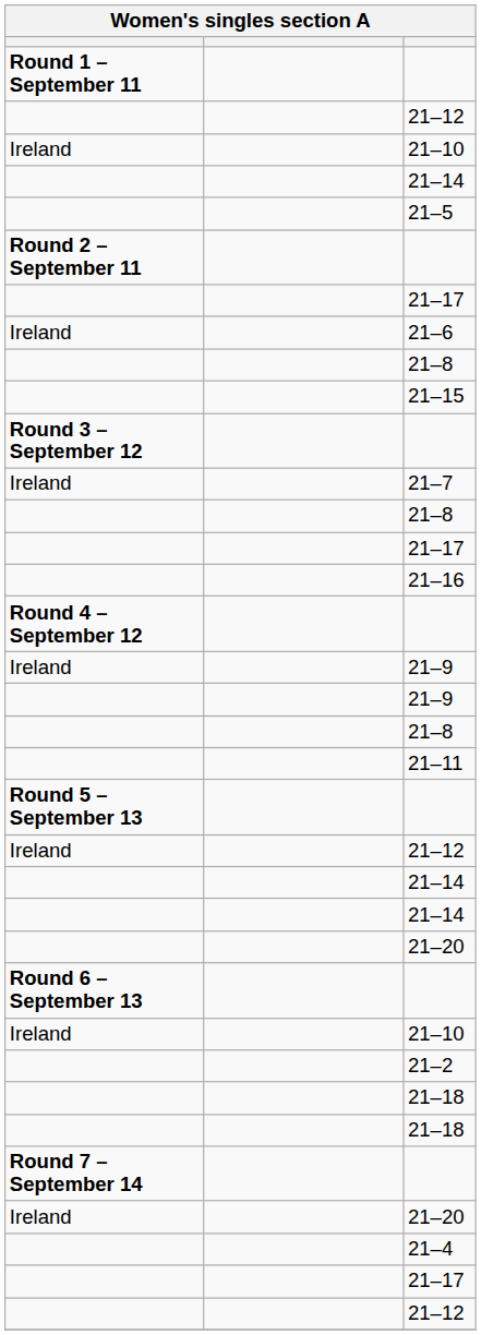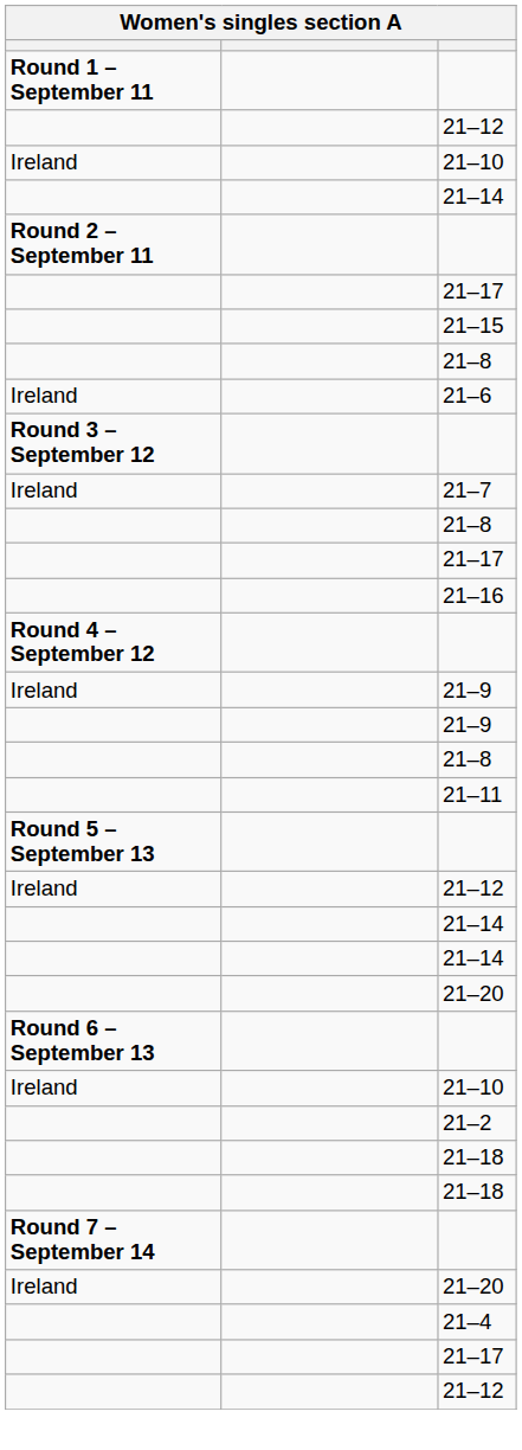 <table class="wikitable">
 <tr>
 <th colspan="3">Women's singles section A</th>
 </tr>
 <tr>
 <th width=150></th>
 <th width=150></th>
 <th width=50></th>
 </tr>
 <tr>
 <td><strong>Round 1 – September 11</strong></td>
 <td></td>
 <td></td>
 </tr>
 <tr>
 <td></td>
 <td></td>
 <td>21–12</td>
 </tr>
 <tr>
 <td> Ireland</td>
 <td></td>
 <td>21–10</td>
 </tr>
 <tr>
 <td></td>
 <td></td>
 <td>21–14</td>
 </tr>
 <tr>
-<td></td>
-<td></td>
-<td>21–5</td>
-</tr>
-<tr>
 <td><strong>Round 2 – September 11</strong></td>
 <td></td>
 <td></td>
 </tr>
 <tr>
 <td></td>
 <td></td>
 <td>21–17</td>
 </tr>
 <tr>
-<td> Ireland</td>
 <td></td>
-<td>21–6</td>
+<td></td>
+<td>21–15</td>
 </tr>
 <tr>
 <td></td>
 <td></td>
 <td>21–8</td>
 </tr>
 <tr>
+<td> Ireland</td>
 <td></td>
-<td></td>
-<td>21–15</td>
+<td>21–6</td>
 </tr>
 <tr>
 <td><strong>Round 3 – September 12</strong></td>
 <td></td>
 <td></td>
 </tr>
 <tr>
 <td> Ireland</td>
 <td></td>
 <td>21–7</td>
 </tr>
 <tr>
 <td></td>
 <td></td>
 <td>21–8</td>
 </tr>
 <tr>
 <td></td>
 <td></td>
 <td>21–17</td>
 </tr>
 <tr>
 <td></td>
 <td></td>
 <td>21–16</td>
 </tr>
 <tr>
 <td><strong>Round 4 – September 12</strong></td>
 <td></td>
 <td></td>
 </tr>
 <tr>
 <td> Ireland</td>
 <td></td>
 <td>21–9</td>
 </tr>
 <tr>
 <td></td>
 <td></td>
 <td>21–9</td>
 </tr>
 <tr>
 <td></td>
 <td></td>
 <td>21–8</td>
 </tr>
 <tr>
 <td></td>
 <td></td>
 <td>21–11</td>
 </tr>
 <tr>
 <td><strong>Round 5 – September 13</strong></td>
 <td></td>
 <td></td>
 </tr>
 <tr>
 <td> Ireland</td>
 <td></td>
 <td>21–12</td>
 </tr>
 <tr>
 <td></td>
 <td></td>
 <td>21–14</td>
 </tr>
 <tr>
 <td></td>
 <td></td>
 <td>21–14</td>
 </tr>
 <tr>
 <td></td>
 <td></td>
 <td>21–20</td>
 </tr>
 <tr>
 <td><strong>Round 6  – September 13</strong></td>
 <td></td>
 <td></td>
 </tr>
 <tr>
 <td> Ireland</td>
 <td></td>
 <td>21–10</td>
 </tr>
 <tr>
 <td></td>
 <td></td>
 <td>21–2</td>
 </tr>
 <tr>
 <td></td>
 <td></td>
 <td>21–18</td>
 </tr>
 <tr>
 <td></td>
 <td></td>
 <td>21–18</td>
 </tr>
 <tr>
 <td><strong>Round 7 – September 14</strong></td>
 <td></td>
 <td></td>
 </tr>
 <tr>
 <td> Ireland</td>
 <td></td>
 <td>21–20</td>
 </tr>
 <tr>
 <td></td>
 <td></td>
 <td>21–4</td>
 </tr>
 <tr>
 <td></td>
 <td></td>
 <td>21–17</td>
 </tr>
 <tr>
 <td></td>
 <td></td>
 <td>21–12</td>
 </tr>
 <tr>
 </tr>
 </table>
